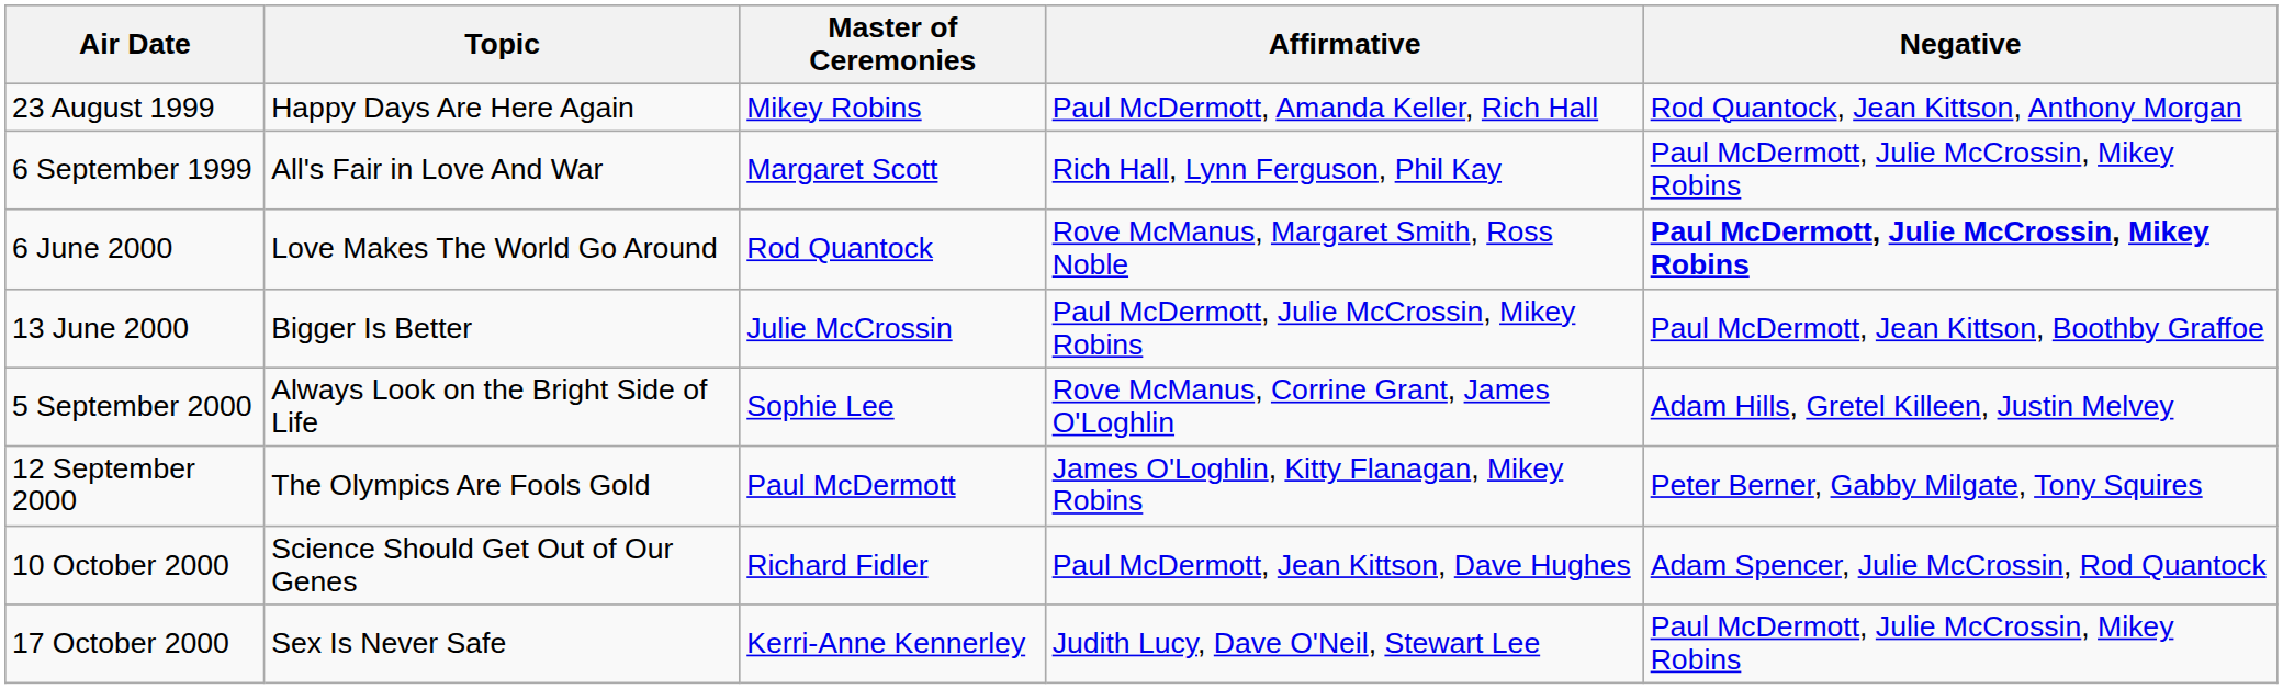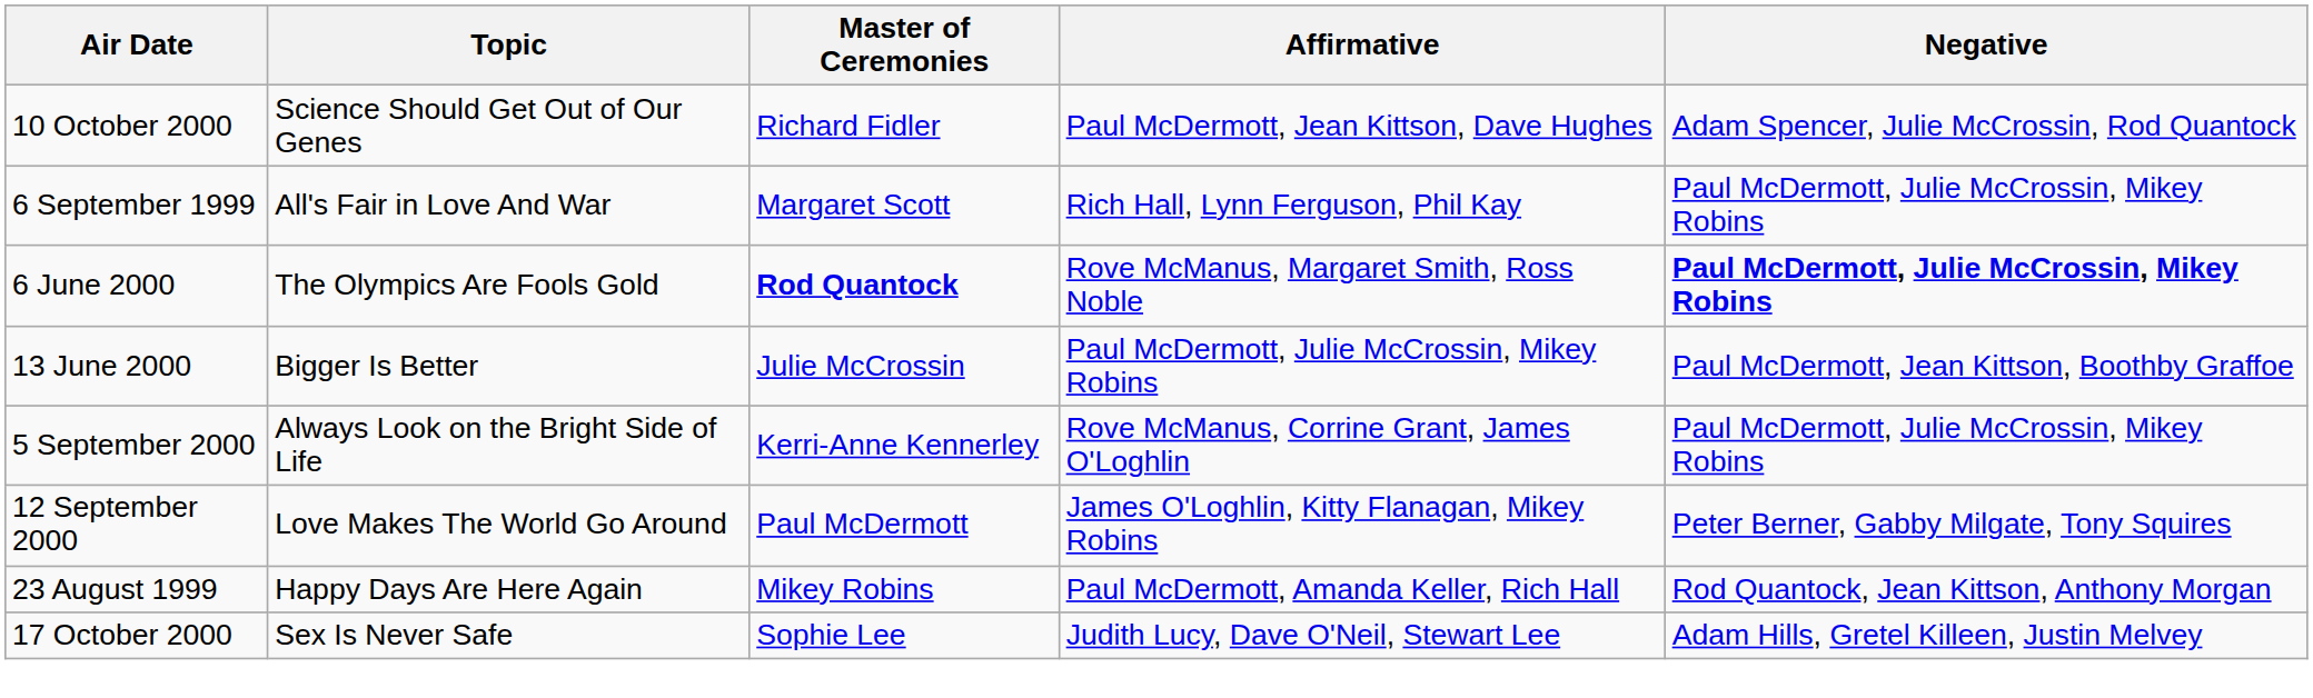 <table class="wikitable">
 <tr>
 <th>Air Date</th>
 <th>Topic</th>
 <th>Master of Ceremonies</th>
 <th>Affirmative</th>
 <th>Negative</th>
 </tr>
 <tr>
-<td>23 August 1999</td>
-<td>Happy Days Are Here Again</td>
-<td><a href='#'>Mikey Robins</a></td>
-<td><a href='#'>Paul McDermott</a>, <a href='#'>Amanda Keller</a>, <a href='#'>Rich Hall</a></td>
-<td><a href='#'>Rod Quantock</a>, <a href='#'>Jean Kittson</a>, <a href='#'>Anthony Morgan</a></td>
+<td>10 October 2000</td>
+<td>Science Should Get Out of Our Genes</td>
+<td><a href='#'>Richard Fidler</a></td>
+<td><a href='#'>Paul McDermott</a>, <a href='#'>Jean Kittson</a>, <a href='#'>Dave Hughes</a></td>
+<td><a href='#'>Adam Spencer</a>, <a href='#'>Julie McCrossin</a>, <a href='#'>Rod Quantock</a></td>
 </tr>
 <tr>
 <td>6 September 1999</td>
 <td>All's Fair in Love And War</td>
 <td><a href='#'>Margaret Scott</a></td>
 <td><a href='#'>Rich Hall</a>, <a href='#'>Lynn Ferguson</a>, <a href='#'>Phil Kay</a></td>
 <td><a href='#'>Paul McDermott</a>, <a href='#'>Julie McCrossin</a>, <a href='#'>Mikey Robins</a></td>
 </tr>
 <tr>
 <td>6 June 2000</td>
-<td>Love Makes The World Go Around</td>
-<td><a href='#'>Rod Quantock</a></td>
+<td>The Olympics Are Fools Gold</td>
+<td><strong><a href='#'>Rod Quantock</a></strong></td>
 <td><a href='#'>Rove McManus</a>, <a href='#'>Margaret Smith</a>, <a href='#'>Ross Noble</a></td>
 <td><strong><a href='#'>Paul McDermott</a>, <a href='#'>Julie McCrossin</a>, <a href='#'>Mikey Robins</a></strong></td>
 </tr>
 <tr>
 <td>13 June 2000</td>
 <td>Bigger Is Better</td>
 <td><a href='#'>Julie McCrossin</a></td>
 <td><a href='#'>Paul McDermott</a>, <a href='#'>Julie McCrossin</a>, <a href='#'>Mikey Robins</a></td>
 <td><a href='#'>Paul McDermott</a>, <a href='#'>Jean Kittson</a>, <a href='#'>Boothby Graffoe</a></td>
 </tr>
 <tr>
 <td>5 September 2000</td>
 <td>Always Look on the Bright Side of Life</td>
-<td><a href='#'>Sophie Lee</a></td>
+<td><a href='#'>Kerri-Anne Kennerley</a></td>
 <td><a href='#'>Rove McManus</a>, <a href='#'>Corrine Grant</a>, <a href='#'>James O'Loghlin</a></td>
-<td><a href='#'>Adam Hills</a>, <a href='#'>Gretel Killeen</a>, <a href='#'>Justin Melvey</a></td>
+<td><a href='#'>Paul McDermott</a>, <a href='#'>Julie McCrossin</a>, <a href='#'>Mikey Robins</a></td>
 </tr>
 <tr>
 <td>12 September 2000</td>
-<td>The Olympics Are Fools Gold</td>
+<td>Love Makes The World Go Around</td>
 <td><a href='#'>Paul McDermott</a></td>
 <td><a href='#'>James O'Loghlin</a>, <a href='#'>Kitty Flanagan</a>, <a href='#'>Mikey Robins</a></td>
 <td><a href='#'>Peter Berner</a>, <a href='#'>Gabby Milgate</a>, <a href='#'>Tony Squires</a></td>
 </tr>
 <tr>
-<td>10 October 2000</td>
-<td>Science Should Get Out of Our Genes</td>
-<td><a href='#'>Richard Fidler</a></td>
-<td><a href='#'>Paul McDermott</a>, <a href='#'>Jean Kittson</a>, <a href='#'>Dave Hughes</a></td>
-<td><a href='#'>Adam Spencer</a>, <a href='#'>Julie McCrossin</a>, <a href='#'>Rod Quantock</a></td>
+<td>23 August 1999</td>
+<td>Happy Days Are Here Again</td>
+<td><a href='#'>Mikey Robins</a></td>
+<td><a href='#'>Paul McDermott</a>, <a href='#'>Amanda Keller</a>, <a href='#'>Rich Hall</a></td>
+<td><a href='#'>Rod Quantock</a>, <a href='#'>Jean Kittson</a>, <a href='#'>Anthony Morgan</a></td>
 </tr>
 <tr>
 <td>17 October 2000</td>
 <td>Sex Is Never Safe</td>
-<td><a href='#'>Kerri-Anne Kennerley</a></td>
+<td><a href='#'>Sophie Lee</a></td>
 <td><a href='#'>Judith Lucy</a>, <a href='#'>Dave O'Neil</a>, <a href='#'>Stewart Lee</a></td>
-<td><a href='#'>Paul McDermott</a>, <a href='#'>Julie McCrossin</a>, <a href='#'>Mikey Robins</a></td>
+<td><a href='#'>Adam Hills</a>, <a href='#'>Gretel Killeen</a>, <a href='#'>Justin Melvey</a></td>
 </tr>
 </table>
